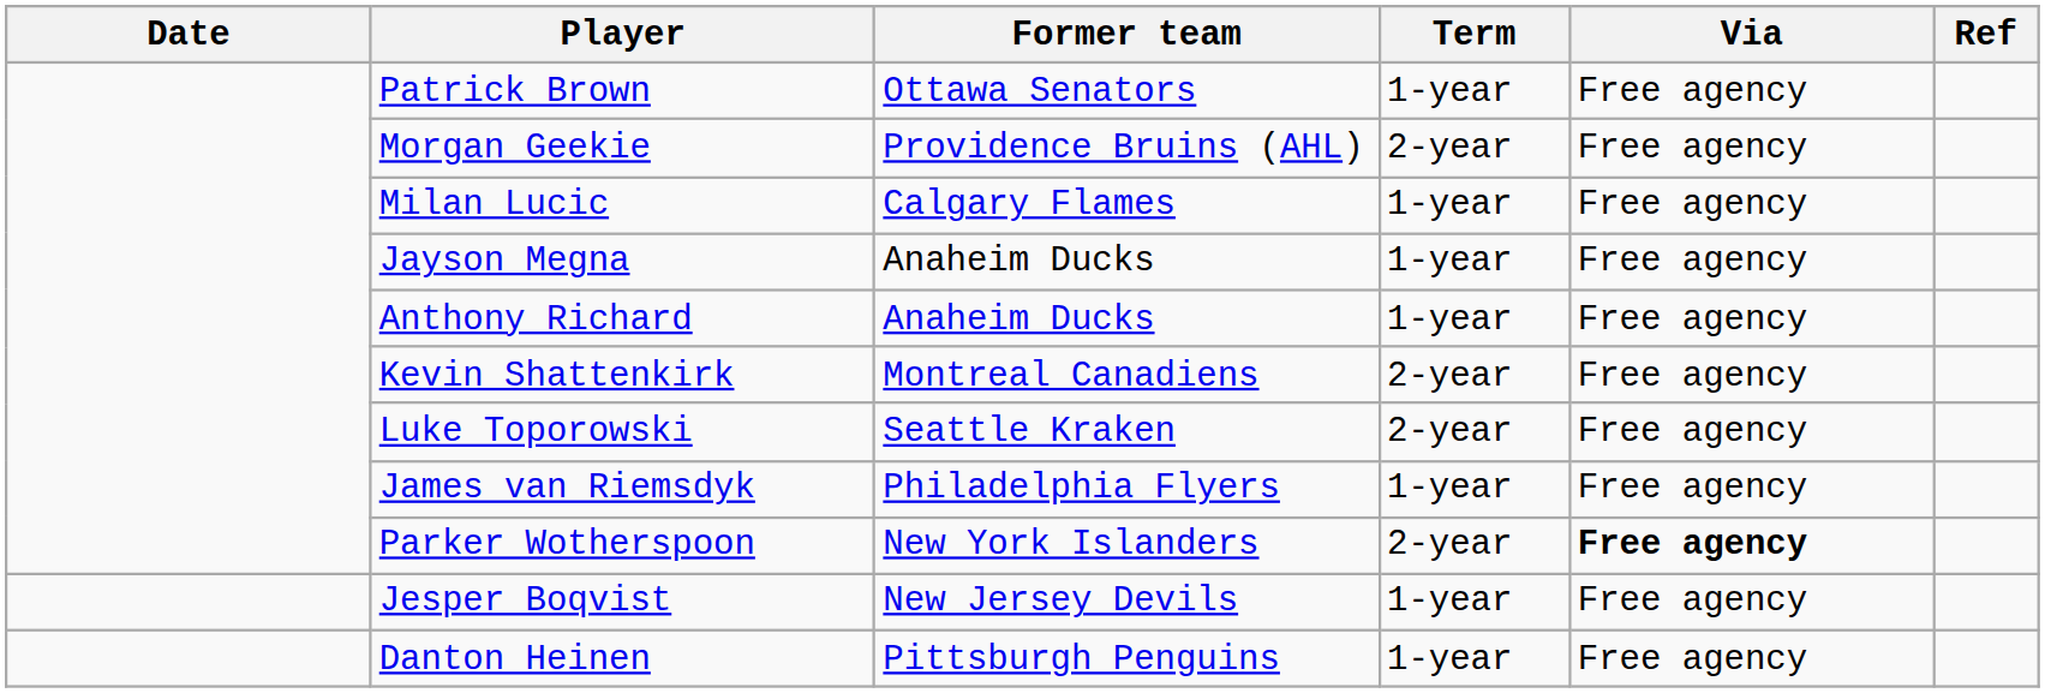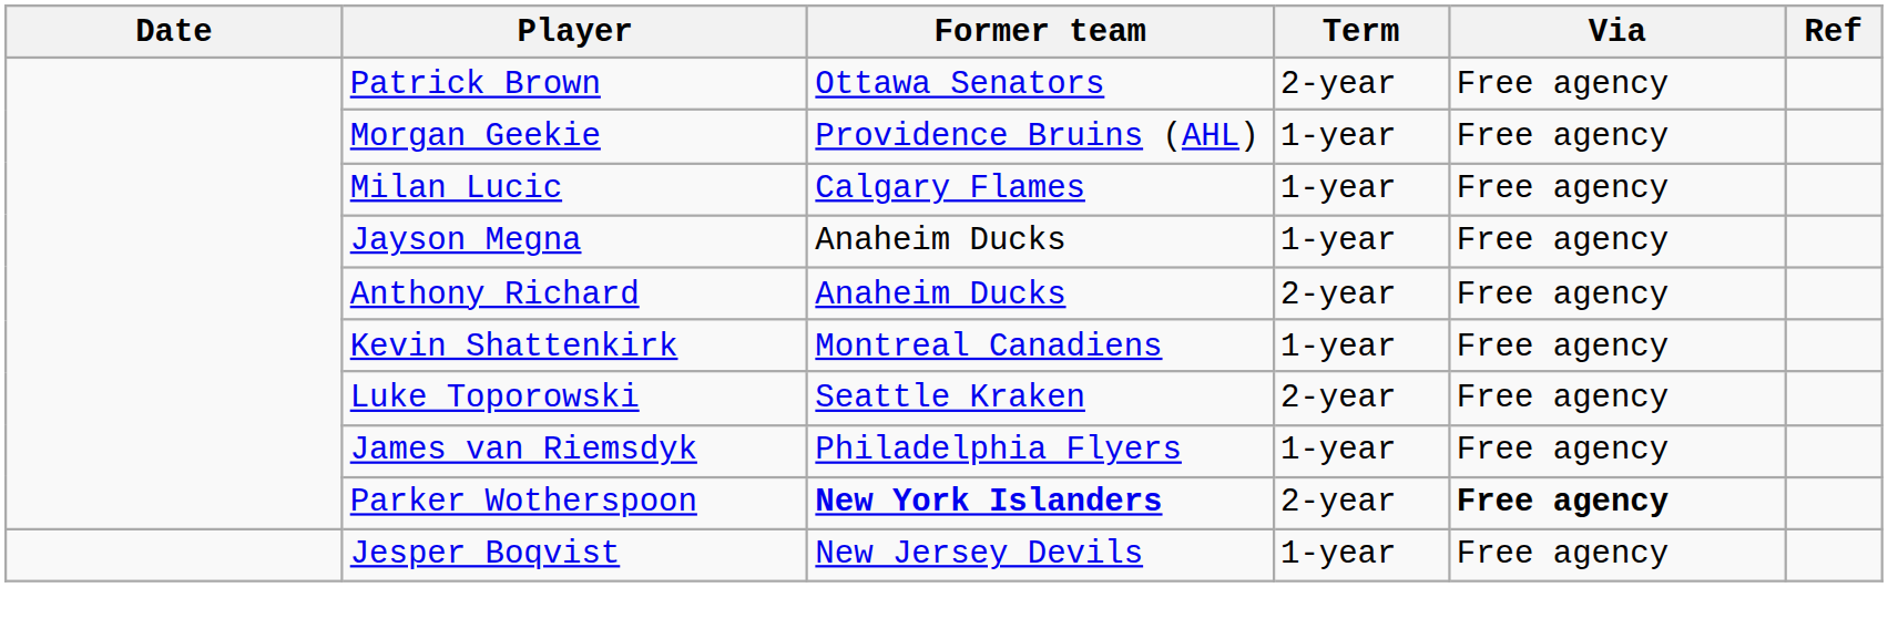 <table class="wikitable">
 <tr style="background:#ddd; text-align:center;">
 <th style="width: 10em;">Date</th>
 <th style="width: 14em;">Player</th>
 <th style="width: 14em;">Former team</th>
 <th style="width: 5em;">Term</th>
 <th style="width: 10em;">Via</th>
 <th style="width: 2.5em;">Ref</th>
 </tr>
 <tr>
 <td rowspan=9></td>
 <td><a href='#'>Patrick Brown</a></td>
 <td><a href='#'>Ottawa Senators</a></td>
-<td>1-year</td>
+<td>2-year</td>
 <td>Free agency</td>
 <td></td>
 </tr>
 <tr>
 <td><a href='#'>Morgan Geekie</a></td>
 <td><a href='#'>Providence Bruins</a> (<a href='#'>AHL</a>)</td>
-<td>2-year</td>
+<td>1-year</td>
 <td>Free agency</td>
 <td></td>
 </tr>
 <tr>
 <td><a href='#'>Milan Lucic</a></td>
 <td><a href='#'>Calgary Flames</a></td>
 <td>1-year</td>
 <td>Free agency</td>
 <td></td>
 </tr>
 <tr>
 <td><a href='#'>Jayson Megna</a></td>
 <td>Anaheim Ducks</td>
 <td>1-year</td>
 <td>Free agency</td>
 <td></td>
 </tr>
 <tr>
 <td><a href='#'>Anthony Richard</a></td>
 <td><a href='#'>Anaheim Ducks</a></td>
-<td>1-year</td>
+<td>2-year</td>
 <td>Free agency</td>
 <td></td>
 </tr>
 <tr>
 <td><a href='#'>Kevin Shattenkirk</a></td>
 <td><a href='#'>Montreal Canadiens</a></td>
-<td>2-year</td>
+<td>1-year</td>
 <td>Free agency</td>
 <td></td>
 </tr>
 <tr>
 <td><a href='#'>Luke Toporowski</a></td>
 <td><a href='#'>Seattle Kraken</a></td>
 <td>2-year</td>
 <td>Free agency</td>
 <td></td>
 </tr>
 <tr>
 <td><a href='#'>James van Riemsdyk</a></td>
 <td><a href='#'>Philadelphia Flyers</a></td>
 <td>1-year</td>
 <td>Free agency</td>
 <td></td>
 </tr>
 <tr>
 <td><a href='#'>Parker Wotherspoon</a></td>
-<td><a href='#'>New York Islanders</a></td>
+<td><strong><a href='#'>New York Islanders</a></strong></td>
 <td>2-year</td>
 <td><strong>Free agency</strong></td>
 <td></td>
 </tr>
 <tr>
 <td></td>
 <td><a href='#'>Jesper Boqvist</a></td>
 <td><a href='#'>New Jersey Devils</a></td>
 <td>1-year</td>
 <td>Free agency</td>
 <td></td>
 </tr>
-<tr>
-<td></td>
-<td><a href='#'>Danton Heinen</a></td>
-<td><a href='#'>Pittsburgh Penguins</a></td>
-<td>1-year</td>
-<td>Free agency</td>
-<td></td>
-</tr>
 </table>
